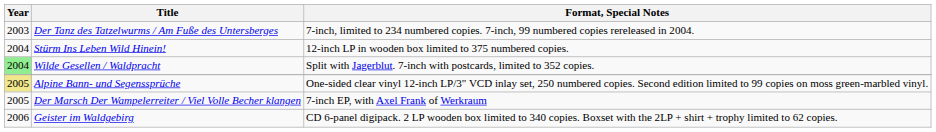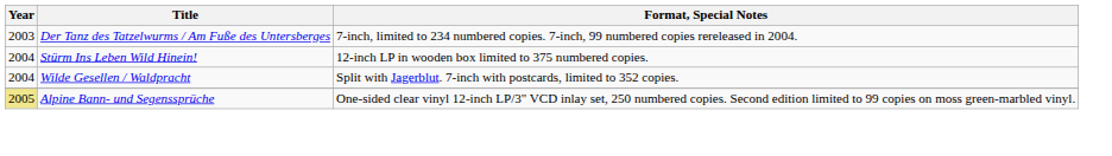 <table class="wikitable">
 <tr>
 <th>Year</th>
 <th>Title</th>
 <th>Format, Special Notes</th>
 </tr>
 <tr>
 <td>2003</td>
 <td><em><a href='#'>Der Tanz des Tatzelwurms / Am Fuße des Untersberges</a></em></td>
 <td>7-inch, limited to 234 numbered copies. 7-inch, 99 numbered copies rereleased in 2004.</td>
 </tr>
 <tr>
 <td>2004</td>
 <td><em><a href='#'>Stürm Ins Leben Wild Hinein!</a></em></td>
 <td>12-inch LP in wooden box limited to 375 numbered copies.</td>
 </tr>
 <tr>
-<td style="background: lightgreen;">2004</td>
+<td>2004</td>
 <td><em><a href='#'>Wilde Gesellen / Waldpracht</a></em></td>
 <td>Split with <a href='#'>Jagerblut</a>. 7-inch with postcards, limited to 352 copies.</td>
 </tr>
 <tr>
 </tr>
 <tr>
 <td style="background: khaki;">2005</td>
 <td><em><a href='#'>Alpine Bann- und Segenssprüche</a></em></td>
 <td>One-sided clear vinyl 12-inch LP/3" VCD inlay set, 250 numbered copies. Second edition limited to 99 copies on moss green-marbled vinyl.</td>
 </tr>
-<tr>
-<td>2005</td>
-<td><em><a href='#'>Der Marsch Der Wampelerreiter / Viel Volle Becher klangen</a></em></td>
-<td>7-inch EP, with <a href='#'>Axel Frank</a> of <a href='#'>Werkraum</a></td>
-</tr>
-<tr>
-<td>2006</td>
-<td><em><a href='#'>Geister im Waldgebirg</a></em></td>
-<td>CD 6-panel digipack. 2 LP wooden box limited to 340 copies. Boxset with the 2LP + shirt + trophy limited to 62 copies.</td>
-</tr>
 </table>
